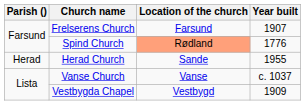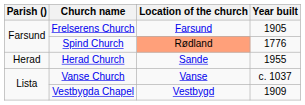 <table class="wikitable" style="text-align:center">
 <tr>
 <th>Parish ()</th>
 <th>Church name</th>
 <th>Location of the church</th>
 <th>Year built</th>
 </tr>
 <tr>
 <td rowspan="2">Farsund</td>
 <td><a href='#'>Frelserens Church</a></td>
 <td><a href='#'>Farsund</a></td>
-<td>1907</td>
+<td>1905</td>
 </tr>
 <tr>
 <td><a href='#'>Spind Church</a></td>
 <td style="background: lightsalmon;">Rødland</td>
 <td>1776</td>
 </tr>
 <tr>
 <td rowspan="1">Herad</td>
 <td><a href='#'>Herad Church</a></td>
 <td><a href='#'>Sande</a></td>
 <td>1955</td>
 </tr>
 <tr>
 <td rowspan="2">Lista</td>
 <td><a href='#'>Vanse Church</a></td>
 <td><a href='#'>Vanse</a></td>
 <td>c. 1037</td>
 </tr>
 <tr>
 <td><a href='#'>Vestbygda Chapel</a></td>
 <td><a href='#'>Vestbygd</a></td>
 <td>1909</td>
 </tr>
 </table>
